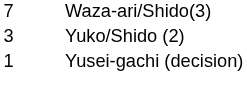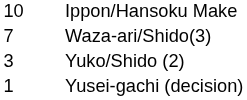 <table>
 <tr>
 <th width=50></th>
 <th width=200></th>
+</tr>
+<tr>
+<td>10</td>
+<td>Ippon/Hansoku Make</td>
 </tr>
 <tr>
 <td>7</td>
 <td>Waza-ari/Shido(3)</td>
 </tr>
 <tr>
 <td>3</td>
 <td>Yuko/Shido (2)</td>
 </tr>
 <tr>
 <td>1</td>
 <td>Yusei-gachi (decision)</td>
 </tr>
 </table>
